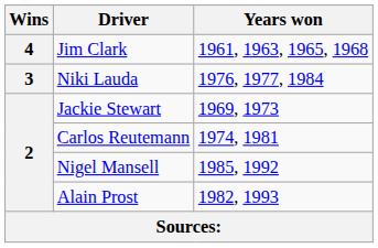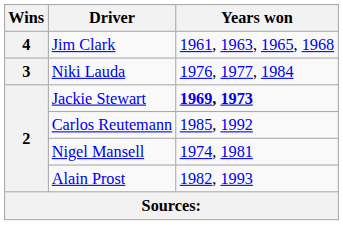 <table class="wikitable" style="font-size: 95%;">
 <tr>
 <th>Wins</th>
 <th>Driver</th>
 <th>Years won</th>
 </tr>
 <tr>
 <th>4</th>
 <td> <a href='#'>Jim Clark</a></td>
 <td><span><a href='#'>1961</a></span>, <a href='#'>1963</a>, <a href='#'>1965</a>, <a href='#'>1968</a></td>
 </tr>
 <tr>
 <th>3</th>
 <td> <a href='#'>Niki Lauda</a></td>
 <td><a href='#'>1976</a>, <a href='#'>1977</a>, <a href='#'>1984</a></td>
 </tr>
 <tr>
 <th rowspan="4">2</th>
 <td> <a href='#'>Jackie Stewart</a></td>
-<td><a href='#'>1969</a>, <a href='#'>1973</a></td>
+<td><strong><a href='#'>1969</a>, <a href='#'>1973</a></strong></td>
 </tr>
 <tr>
 <td> <a href='#'>Carlos Reutemann</a></td>
-<td><a href='#'>1974</a>, <span><a href='#'>1981</a></span></td>
+<td><a href='#'>1985</a>, <a href='#'>1992</a></td>
 </tr>
 <tr>
 <td> <a href='#'>Nigel Mansell</a></td>
-<td><a href='#'>1985</a>, <a href='#'>1992</a></td>
+<td><a href='#'>1974</a>, <span><a href='#'>1981</a></span></td>
 </tr>
 <tr>
 <td><strong></strong> <a href='#'>Alain Prost</a></td>
 <td><a href='#'>1982</a>, <a href='#'>1993</a></td>
 </tr>
 <tr>
 <th colspan=3>Sources:</th>
 </tr>
 </table>
